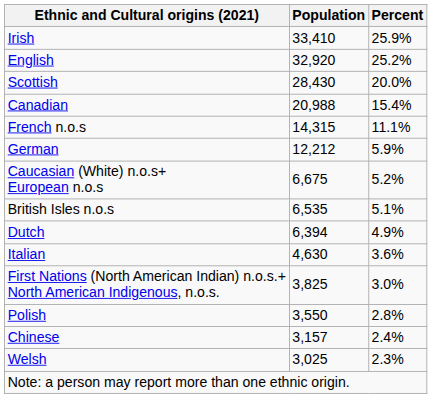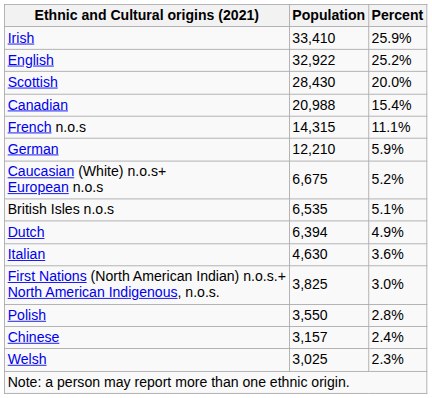 <table class="wikitable">
 <tr>
 <th>Ethnic and Cultural origins (2021)</th>
 <th>Population</th>
 <th>Percent</th>
 </tr>
 <tr>
 <td><a href='#'>Irish</a></td>
 <td>33,410</td>
 <td>25.9%</td>
 </tr>
 <tr>
 <td><a href='#'>English</a></td>
-<td>32,920</td>
+<td>32,922</td>
 <td>25.2%</td>
 </tr>
 <tr>
 <td><a href='#'>Scottish</a></td>
 <td>28,430</td>
 <td>20.0%</td>
 </tr>
 <tr>
 <td><a href='#'>Canadian</a></td>
 <td>20,988</td>
 <td>15.4%</td>
 </tr>
 <tr>
 <td><a href='#'>French</a> n.o.s</td>
 <td>14,315</td>
 <td>11.1%</td>
 </tr>
 <tr>
 <td><a href='#'>German</a></td>
-<td>12,212</td>
+<td>12,210</td>
 <td>5.9%</td>
 </tr>
 <tr>
 <td><a href='#'>Caucasian</a> (White) n.o.s+<br><a href='#'>European</a> n.o.s</td>
 <td>6,675</td>
 <td>5.2%</td>
 </tr>
 <tr>
 <td>British Isles n.o.s</td>
 <td>6,535</td>
 <td>5.1%</td>
 </tr>
 <tr>
 <td><a href='#'>Dutch</a></td>
 <td>6,394</td>
 <td>4.9%</td>
 </tr>
 <tr>
 <td><a href='#'>Italian</a></td>
 <td>4,630</td>
 <td>3.6%</td>
 </tr>
 <tr>
 <td><a href='#'>First Nations</a> (North American Indian) n.o.s.+<br><a href='#'>North American Indigenous</a>, n.o.s.</td>
 <td>3,825</td>
 <td>3.0%</td>
 </tr>
 <tr>
 <td><a href='#'>Polish</a></td>
 <td>3,550</td>
 <td>2.8%</td>
 </tr>
 <tr>
 <td><a href='#'>Chinese</a></td>
 <td>3,157</td>
 <td>2.4%</td>
 </tr>
 <tr>
 <td><a href='#'>Welsh</a></td>
 <td>3,025</td>
 <td>2.3%</td>
 </tr>
 <tr>
 <td colspan="3">Note: a person may report more than one ethnic origin.</td>
 </tr>
 </table>
